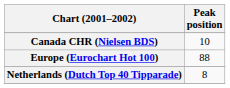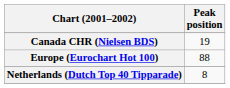 <table class="wikitable sortable plainrowheaders" style="text-align:center">
 <tr>
 <th scope="col">Chart (2001–2002)</th>
 <th scope="col">Peak<br>position</th>
 </tr>
 <tr>
 </tr>
 <tr>
 </tr>
 <tr>
 <th scope="row">Canada CHR (<a href='#'>Nielsen BDS</a>)</th>
-<td>10</td>
+<td>19</td>
 </tr>
 <tr>
 <th scope="row">Europe (<a href='#'>Eurochart Hot 100</a>)</th>
 <td>88</td>
 </tr>
 <tr>
 </tr>
 <tr>
 </tr>
 <tr>
 <th scope="row">Netherlands (<a href='#'>Dutch Top 40 Tipparade</a>)</th>
 <td>8</td>
 </tr>
 <tr>
 </tr>
 <tr>
 </tr>
 <tr>
 </tr>
 <tr>
 </tr>
 <tr>
 </tr>
 <tr>
 </tr>
 <tr>
 </tr>
 <tr>
 </tr>
 </table>
